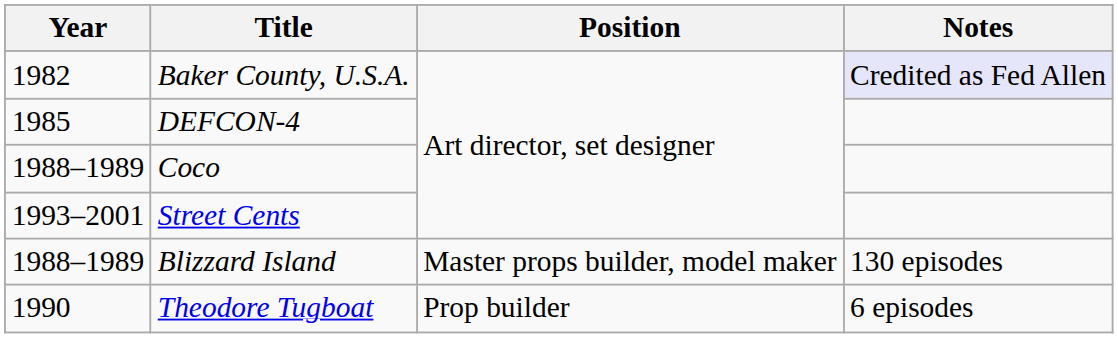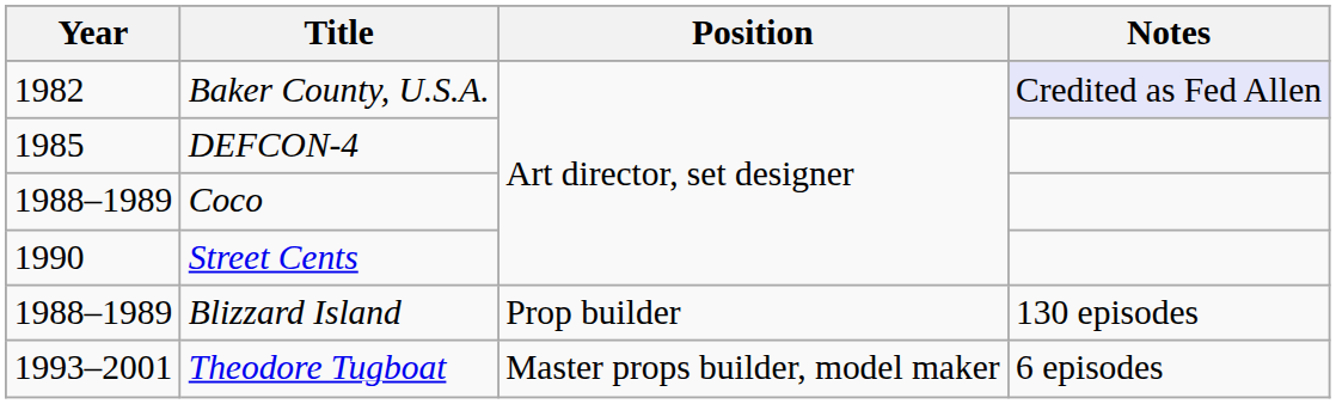 <table class="wikitable unsortable">
 <tr>
 <th>Year</th>
 <th>Title</th>
 <th>Position</th>
 <th class="unsortable">Notes</th>
 </tr>
 <tr>
 <td>1982</td>
 <td><em>Baker County, U.S.A.</em></td>
 <td rowspan="4">Art director, set designer</td>
 <td style="background: lavender;">Credited as Fed Allen</td>
 </tr>
 <tr>
 <td>1985</td>
 <td><em>DEFCON-4</em></td>
 <td></td>
 </tr>
 <tr>
 <td>1988–1989</td>
 <td><em>Coco</em></td>
 <td></td>
 </tr>
 <tr>
-<td>1993–2001</td>
+<td>1990</td>
 <td><em><a href='#'>Street Cents</a></em></td>
 <td></td>
 </tr>
 <tr>
 <td>1988–1989</td>
 <td><em>Blizzard Island</em></td>
-<td>Master props builder, model maker</td>
+<td>Prop builder</td>
 <td>130 episodes</td>
 </tr>
 <tr>
-<td>1990</td>
+<td>1993–2001</td>
 <td><em><a href='#'>Theodore Tugboat</a></em></td>
-<td>Prop builder</td>
+<td>Master props builder, model maker</td>
 <td>6 episodes</td>
 </tr>
 </table>
